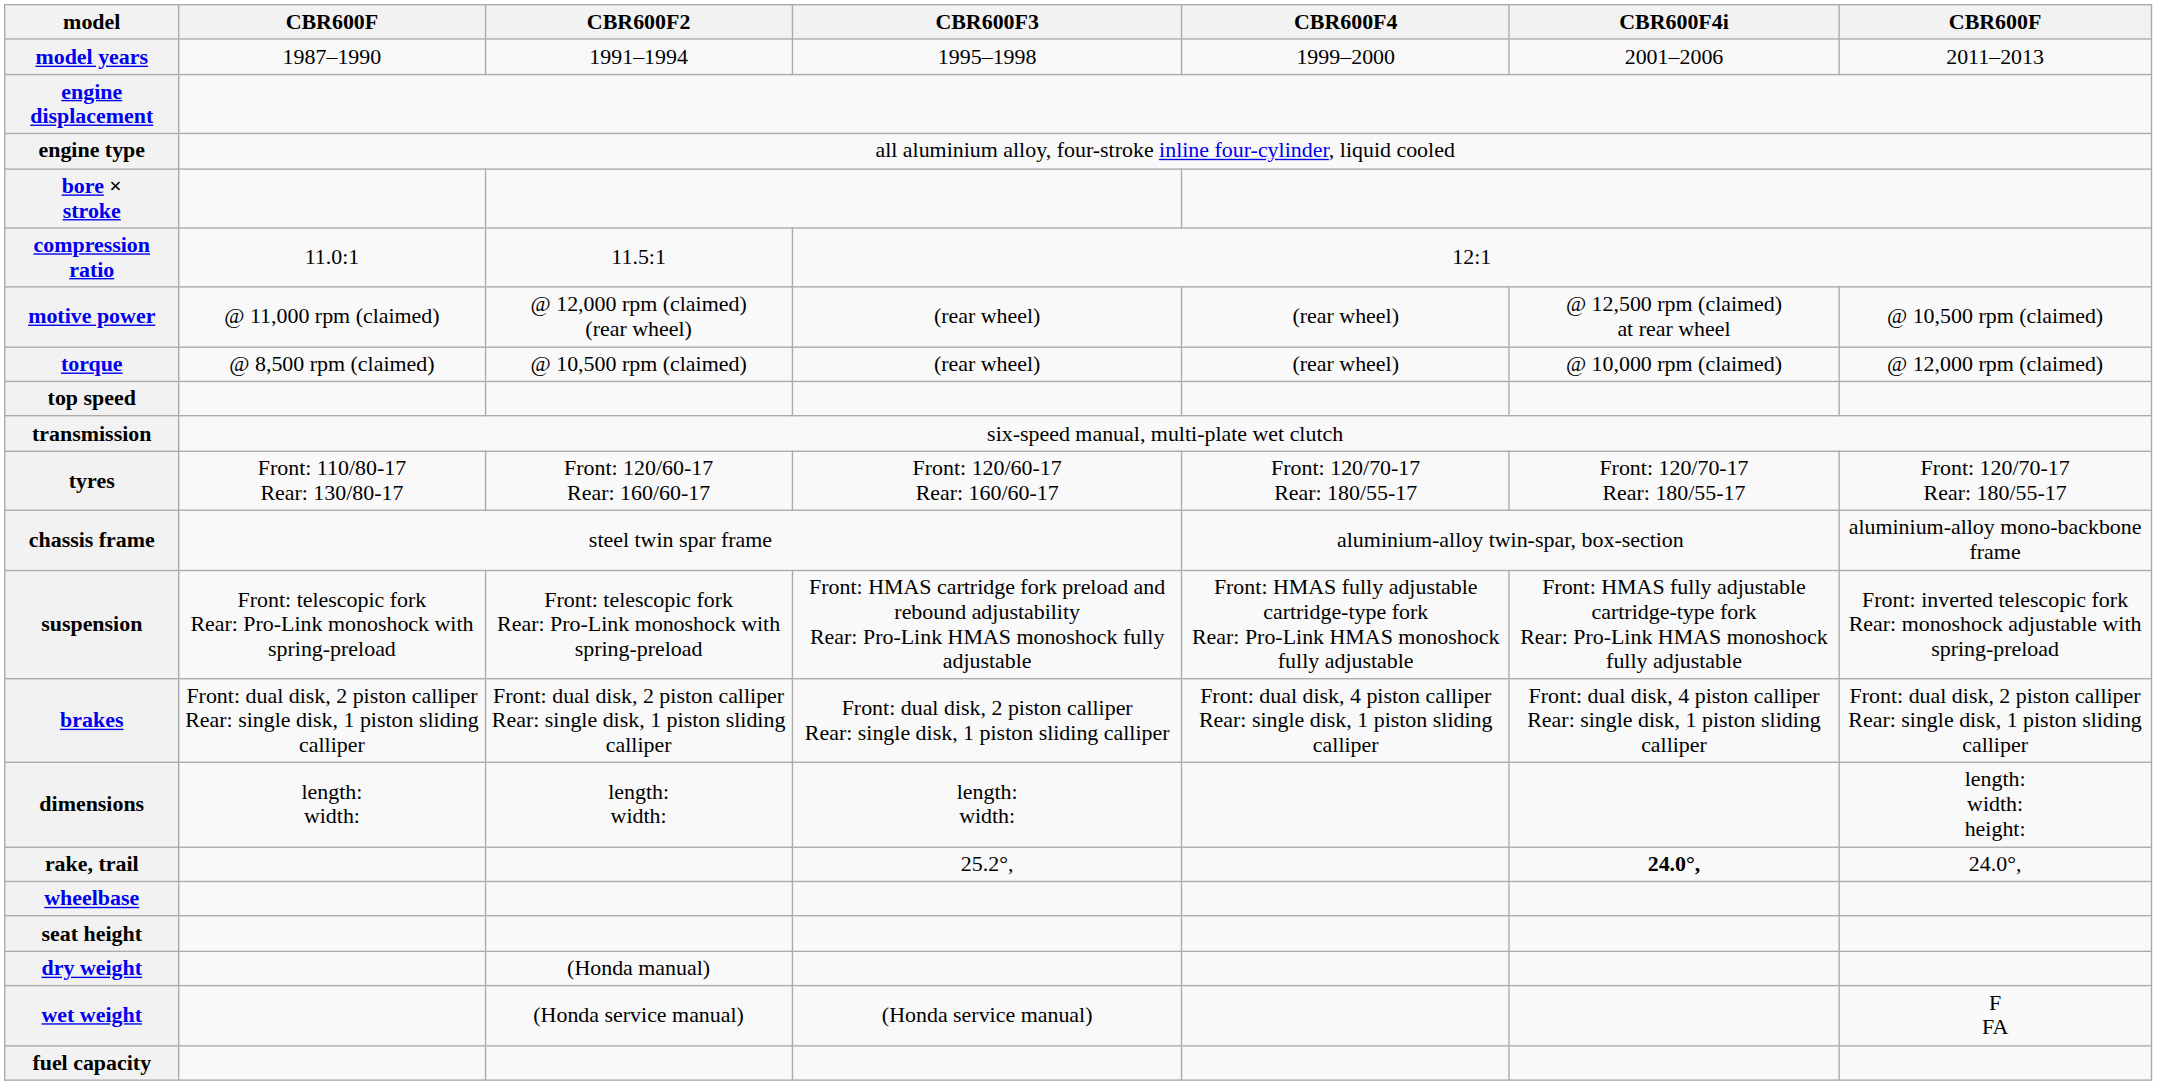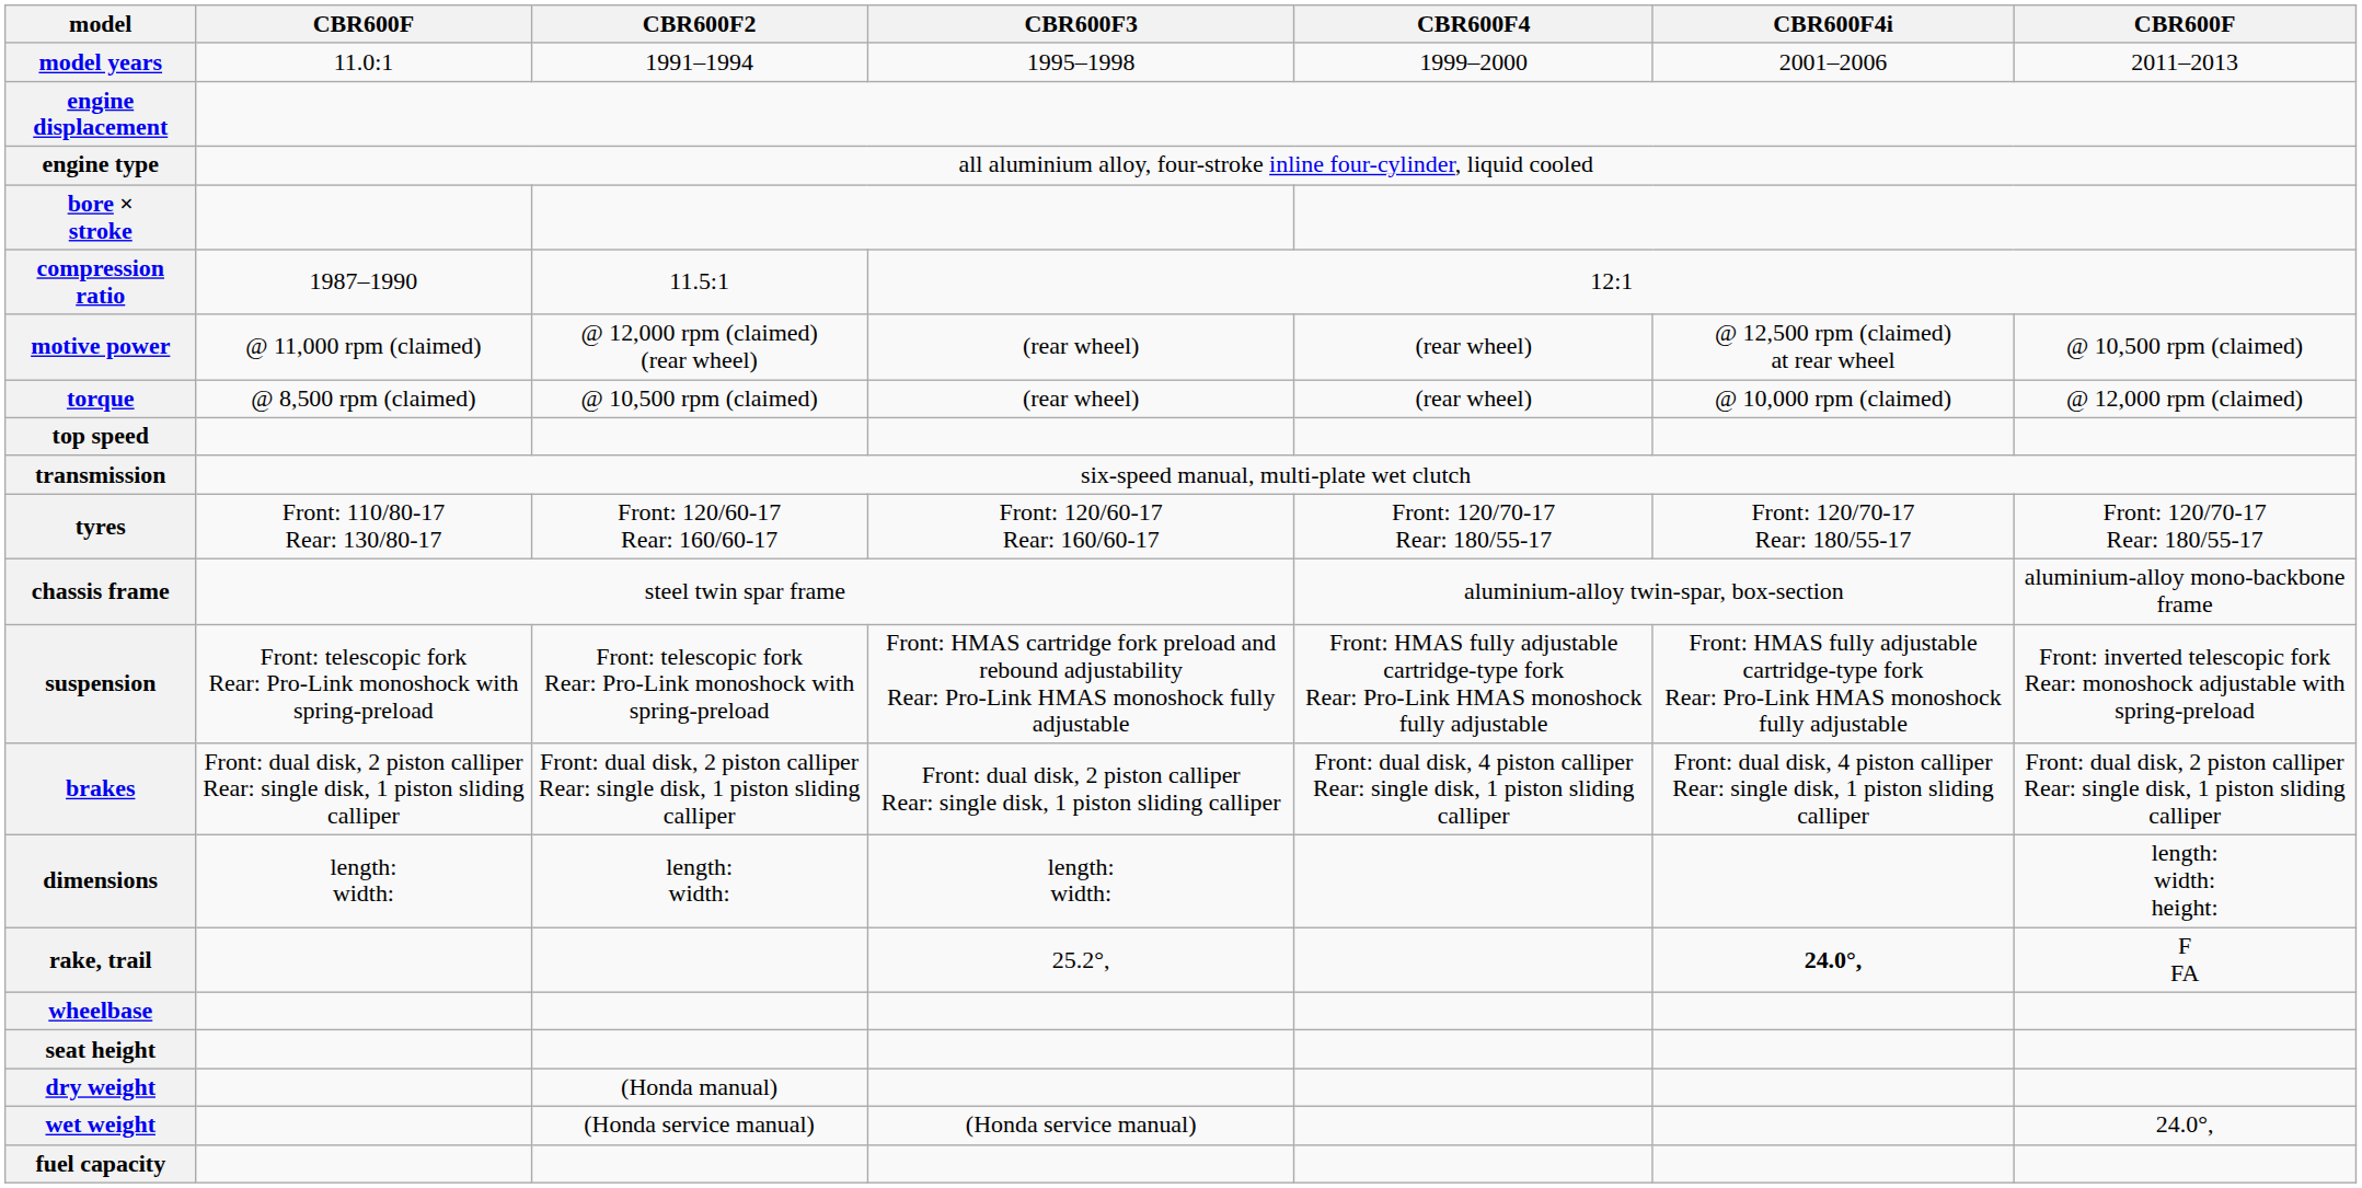 <table class="wikitable sortable" align=center style=text-align:center>
 <tr>
 <th>model</th>
 <th>CBR600F</th>
 <th>CBR600F2</th>
 <th>CBR600F3</th>
 <th>CBR600F4</th>
 <th>CBR600F4i</th>
 <th>CBR600F</th>
 </tr>
 <tr>
 <th><a href='#'>model years</a></th>
-<td>1987–1990</td>
+<td>11.0:1</td>
 <td>1991–1994</td>
 <td>1995–1998</td>
 <td>1999–2000</td>
 <td>2001–2006</td>
 <td>2011–2013</td>
 </tr>
 <tr>
 <th><a href='#'>engine displacement</a></th>
 <td colspan=6></td>
 </tr>
 <tr>
 <th>engine type</th>
 <td colspan=6>all aluminium alloy, four-stroke <a href='#'>inline four-cylinder</a>, liquid cooled</td>
 </tr>
 <tr>
 <th><a href='#'>bore</a> ×<br><a href='#'>stroke</a></th>
 <td></td>
 <td colspan=2></td>
 <td colspan=3></td>
 </tr>
 <tr>
 <th><a href='#'>compression ratio</a></th>
-<td>11.0:1</td>
+<td>1987–1990</td>
 <td>11.5:1</td>
 <td colspan=4>12:1</td>
 </tr>
 <tr>
 <th><a href='#'>motive power</a></th>
 <td> @ 11,000 rpm (claimed)</td>
 <td> @ 12,000 rpm (claimed)<br> (rear wheel)</td>
 <td> (rear wheel)</td>
 <td> (rear wheel)</td>
 <td> @ 12,500 rpm (claimed)<br> at rear wheel</td>
 <td> @ 10,500 rpm (claimed)</td>
 </tr>
 <tr>
 <th><a href='#'>torque</a></th>
 <td> @ 8,500 rpm (claimed)</td>
 <td> @ 10,500 rpm (claimed)</td>
 <td> (rear wheel)</td>
 <td> (rear wheel)</td>
 <td> @ 10,000 rpm (claimed)</td>
 <td> @ 12,000 rpm (claimed)</td>
 </tr>
 <tr>
 <th>top speed</th>
 <td></td>
 <td></td>
 <td></td>
 <td></td>
 <td></td>
 <td></td>
 </tr>
 <tr>
 <th>transmission</th>
 <td colspan=6>six-speed manual, multi-plate wet clutch</td>
 </tr>
 <tr>
 <th>tyres</th>
 <td>Front: 110/80-17<br>Rear: 130/80-17</td>
 <td>Front: 120/60-17<br>Rear: 160/60-17</td>
 <td>Front: 120/60-17<br>Rear: 160/60-17</td>
 <td>Front: 120/70-17<br>Rear: 180/55-17</td>
 <td>Front: 120/70-17<br>Rear: 180/55-17</td>
 <td>Front: 120/70-17<br>Rear: 180/55-17</td>
 </tr>
 <tr>
 <th>chassis frame</th>
 <td colspan=3>steel twin spar frame</td>
 <td colspan=2>aluminium-alloy twin-spar, box-section</td>
 <td>aluminium-alloy mono-backbone frame</td>
 </tr>
 <tr>
 <th>suspension</th>
 <td>Front:  telescopic fork<br>Rear: Pro-Link monoshock with spring-preload</td>
 <td>Front:  telescopic fork<br>Rear: Pro-Link monoshock with spring-preload</td>
 <td>Front:  HMAS cartridge fork preload and rebound adjustability<br>Rear: Pro-Link HMAS monoshock fully adjustable</td>
 <td>Front:  HMAS fully adjustable cartridge-type fork<br>Rear: Pro-Link HMAS monoshock fully adjustable</td>
 <td>Front:  HMAS fully adjustable cartridge-type fork<br>Rear: Pro-Link HMAS monoshock fully adjustable</td>
 <td>Front:  inverted telescopic fork<br>Rear: monoshock  adjustable with spring-preload</td>
 </tr>
 <tr>
 <th><a href='#'>brakes</a></th>
 <td>Front:  dual disk, 2 piston calliper<br>Rear:  single disk, 1 piston sliding calliper</td>
 <td>Front:  dual disk, 2 piston calliper<br>Rear:  single disk, 1 piston sliding calliper</td>
 <td>Front:  dual disk, 2 piston calliper<br>Rear:  single disk, 1 piston sliding calliper</td>
 <td>Front:  dual disk, 4 piston calliper<br>Rear:  single disk, 1 piston sliding calliper</td>
 <td>Front:  dual disk, 4 piston calliper<br>Rear:  single disk, 1 piston sliding calliper</td>
 <td>Front:  dual disk, 2 piston calliper<br>Rear:  single disk, 1 piston sliding calliper</td>
 </tr>
 <tr>
 <th>dimensions</th>
 <td>length: <br>width: </td>
 <td>length: <br>width: </td>
 <td>length: <br>width: </td>
 <td></td>
 <td></td>
 <td>length: <br>width: <br>height: </td>
 </tr>
 <tr>
 <th>rake, trail</th>
 <td></td>
 <td></td>
 <td>25.2°, </td>
 <td></td>
 <td><strong>24.0°, </strong></td>
-<td>24.0°, </td>
+<td> F<br> FA</td>
 </tr>
 <tr>
 <th><a href='#'>wheelbase</a></th>
 <td></td>
 <td></td>
 <td></td>
 <td></td>
 <td></td>
 <td></td>
 </tr>
 <tr>
 <th>seat height</th>
 <td></td>
 <td></td>
 <td></td>
 <td></td>
 <td></td>
 <td></td>
 </tr>
 <tr>
 <th><a href='#'>dry weight</a></th>
 <td></td>
 <td> (Honda manual)</td>
 <td></td>
 <td></td>
 <td></td>
 <td></td>
 </tr>
 <tr>
 <th><a href='#'>wet weight</a></th>
 <td></td>
 <td> (Honda service manual)</td>
 <td> (Honda service manual)</td>
 <td></td>
 <td></td>
-<td> F<br> FA</td>
+<td>24.0°, </td>
 </tr>
 <tr>
 <th>fuel capacity</th>
 <td></td>
 <td></td>
 <td></td>
 <td></td>
 <td></td>
 <td></td>
 </tr>
 </table>
